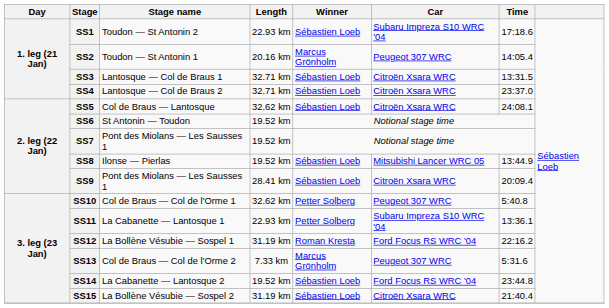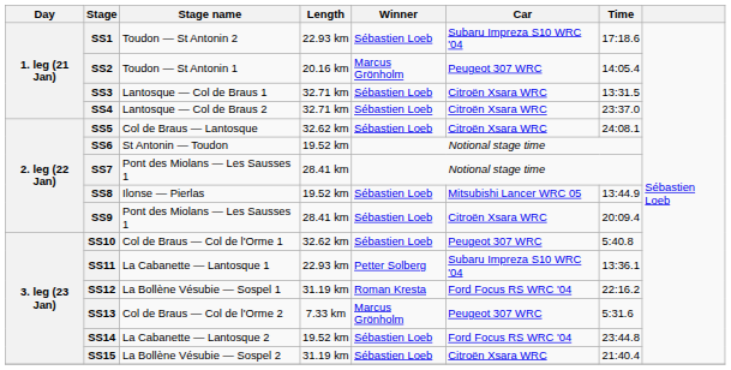 <table class="wikitable" style="font-size: 85%;">
 <tr>
 <th>Day</th>
 <th>Stage</th>
 <th>Stage name</th>
 <th>Length</th>
 <th>Winner</th>
 <th>Car</th>
 <th>Time</th>
 <th></th>
 </tr>
 <tr>
 <th rowspan="4">1. leg (21 Jan)</th>
 <th>SS1</th>
 <td>Toudon — St Antonin 2</td>
 <td align="center">22.93 km</td>
 <td> <a href='#'>Sébastien Loeb</a></td>
 <td><a href='#'>Subaru Impreza S10 WRC '04</a></td>
 <td>17:18.6</td>
 <td rowspan="15"> <a href='#'>Sébastien Loeb</a></td>
 </tr>
 <tr>
 <th>SS2</th>
 <td>Toudon — St Antonin 1</td>
 <td align="center">20.16 km</td>
 <td> <a href='#'>Marcus Grönholm</a></td>
 <td><a href='#'>Peugeot 307 WRC</a></td>
 <td>14:05.4</td>
 </tr>
 <tr>
 <th>SS3</th>
 <td>Lantosque — Col de Braus 1</td>
 <td align="center">32.71 km</td>
 <td> <a href='#'>Sébastien Loeb</a></td>
 <td><a href='#'>Citroën Xsara WRC</a></td>
 <td>13:31.5</td>
 </tr>
 <tr>
 <th>SS4</th>
 <td>Lantosque — Col de Braus 2</td>
 <td align="center">32.71 km</td>
 <td> <a href='#'>Sébastien Loeb</a></td>
 <td><a href='#'>Citroën Xsara WRC</a></td>
 <td>23:37.0</td>
 </tr>
 <tr>
 <th rowspan="5">2. leg (22 Jan)</th>
 <th>SS5</th>
 <td>Col de Braus — Lantosque</td>
 <td align="center">32.62 km</td>
 <td> <a href='#'>Sébastien Loeb</a></td>
 <td><a href='#'>Citroën Xsara WRC</a></td>
 <td>24:08.1</td>
 </tr>
 <tr>
 <th>SS6</th>
 <td>St Antonin — Toudon</td>
 <td align="center">19.52 km</td>
 <td colspan="3" align="center"><em>Notional stage time</em></td>
 </tr>
 <tr>
 <th>SS7</th>
 <td>Pont des Miolans — Les Sausses 1</td>
-<td align="center">19.52 km</td>
+<td align="center">28.41 km</td>
 <td colspan="3" align="center"><em>Notional stage time</em></td>
 </tr>
 <tr>
 <th>SS8</th>
 <td>Ilonse — Pierlas</td>
 <td align="center">19.52 km</td>
 <td> <a href='#'>Sébastien Loeb</a></td>
 <td><a href='#'>Mitsubishi Lancer WRC 05</a></td>
 <td>13:44.9</td>
 </tr>
 <tr>
 <th>SS9</th>
 <td>Pont des Miolans — Les Sausses 1</td>
 <td align="center">28.41 km</td>
 <td> <a href='#'>Sébastien Loeb</a></td>
 <td><a href='#'>Citroën Xsara WRC</a></td>
 <td>20:09.4</td>
 </tr>
 <tr>
 <th rowspan="6">3. leg (23 Jan)</th>
 <th>SS10</th>
 <td>Col de Braus — Col de l'Orme 1</td>
 <td align="center">32.62 km</td>
-<td> <a href='#'>Petter Solberg</a></td>
+<td> <a href='#'>Sébastien Loeb</a></td>
 <td><a href='#'>Peugeot 307 WRC</a></td>
 <td>5:40.8</td>
 </tr>
 <tr>
 <th>SS11</th>
 <td>La Cabanette — Lantosque 1</td>
 <td align="center">22.93 km</td>
 <td> <a href='#'>Petter Solberg</a></td>
 <td><a href='#'>Subaru Impreza S10 WRC '04</a></td>
 <td>13:36.1</td>
 </tr>
 <tr>
 <th>SS12</th>
 <td>La Bollène Vésubie — Sospel 1</td>
 <td align="center">31.19 km</td>
 <td> <a href='#'>Roman Kresta</a></td>
 <td><a href='#'>Ford Focus RS WRC '04</a></td>
 <td>22:16.2</td>
 </tr>
 <tr>
 <th>SS13</th>
 <td>Col de Braus — Col de l'Orme 2</td>
 <td align="center">7.33 km</td>
 <td> <a href='#'>Marcus Grönholm</a></td>
 <td><a href='#'>Peugeot 307 WRC</a></td>
 <td>5:31.6</td>
 </tr>
 <tr>
 <th>SS14</th>
 <td>La Cabanette — Lantosque 2</td>
 <td align="center">19.52 km</td>
 <td> <a href='#'>Sébastien Loeb</a></td>
 <td><a href='#'>Ford Focus RS WRC '04</a></td>
 <td>23:44.8</td>
 </tr>
 <tr>
 <th>SS15</th>
 <td>La Bollène Vésubie — Sospel 2</td>
 <td align="center">31.19 km</td>
 <td> <a href='#'>Sébastien Loeb</a></td>
 <td><a href='#'>Citroën Xsara WRC</a></td>
 <td>21:40.4</td>
 </tr>
 <tr>
 </tr>
 </table>
